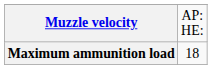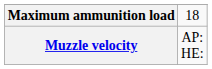 <table class="wikitable">
 <tr style="text-align:center;">
+</tr>
+<tr style="text-align:center;">
+<th>Maximum ammunition load</th>
+<td>18</td>
 </tr>
 <tr style="text-align:center;">
 <th><a href='#'>Muzzle velocity</a></th>
 <td>AP: <br>HE: </td>
 </tr>
-<tr style="text-align:center;">
-<th>Maximum ammunition load</th>
-<td>18</td>
-</tr>
 </table>
